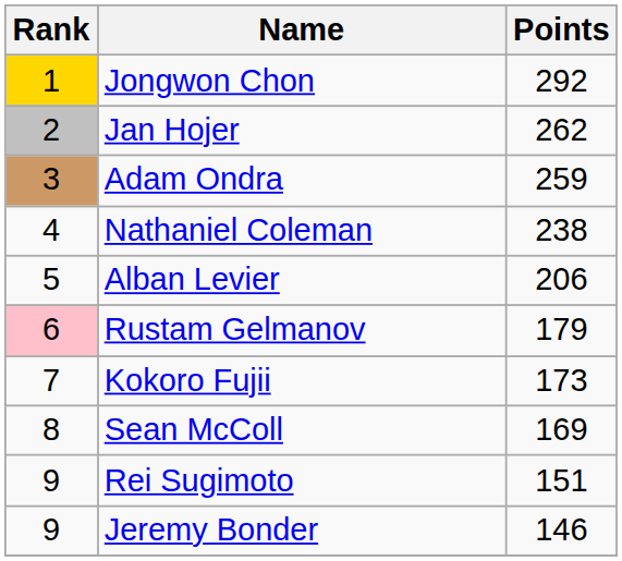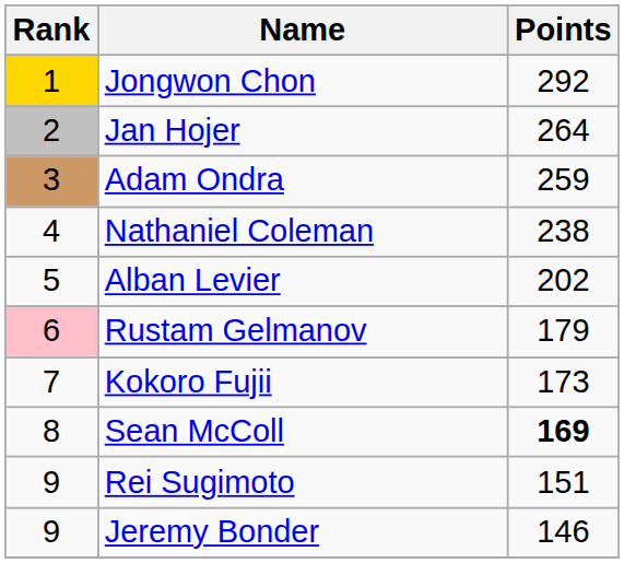 <table class="wikitable">
 <tr>
 <th>Rank</th>
 <th width = "200">Name</th>
 <th>Points</th>
 </tr>
 <tr>
 <td align="center" style="background: gold">1</td>
 <td> <a href='#'>Jongwon Chon</a></td>
 <td align="center">292</td>
 </tr>
 <tr>
 <td align="center" style="background: silver">2</td>
 <td> <a href='#'>Jan Hojer</a></td>
-<td align="center">262</td>
+<td align="center">264</td>
 </tr>
 <tr>
 <td align="center" style="background: #cc9966">3</td>
 <td> <a href='#'>Adam Ondra</a></td>
 <td align="center">259</td>
 </tr>
 <tr>
 <td align="center">4</td>
 <td> <a href='#'>Nathaniel Coleman</a></td>
 <td align="center">238</td>
 </tr>
 <tr>
 <td align="center">5</td>
 <td> <a href='#'>Alban Levier</a></td>
-<td align="center">206</td>
+<td align="center">202</td>
 </tr>
 <tr>
 <td align="center" style="background: pink;">6</td>
 <td> <a href='#'>Rustam Gelmanov</a></td>
 <td align="center">179</td>
 </tr>
 <tr>
 <td align="center">7</td>
 <td> <a href='#'>Kokoro Fujii</a></td>
 <td align="center">173</td>
 </tr>
 <tr>
 <td align="center">8</td>
 <td> <a href='#'>Sean McColl</a></td>
-<td align="center">169</td>
+<td align="center"><strong>169</strong></td>
 </tr>
 <tr>
 <td align="center">9</td>
 <td> <a href='#'>Rei Sugimoto</a></td>
 <td align="center">151</td>
 </tr>
 <tr>
 <td align="center">9</td>
 <td> <a href='#'>Jeremy Bonder</a></td>
 <td align="center">146</td>
 </tr>
 <tr>
 </tr>
 </table>
